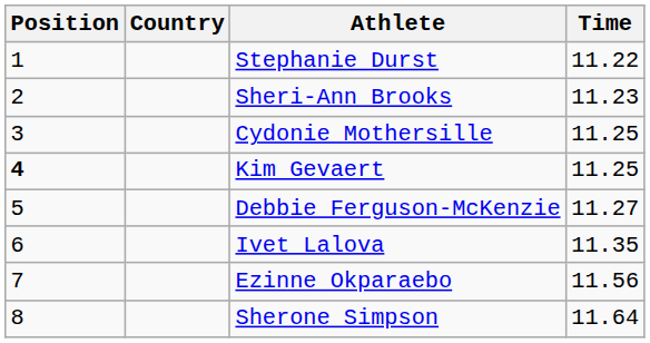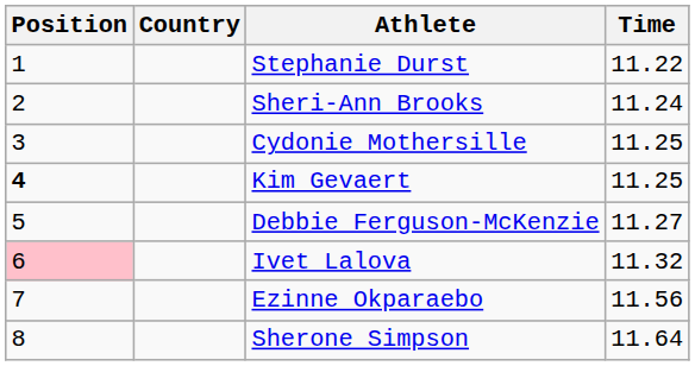 <table class="wikitable">
 <tr>
 <th>Position</th>
 <th>Country</th>
 <th>Athlete</th>
 <th>Time</th>
 </tr>
 <tr>
 <td>1</td>
 <td></td>
 <td><a href='#'>Stephanie Durst</a></td>
 <td>11.22</td>
 </tr>
 <tr>
 <td>2</td>
 <td></td>
 <td><a href='#'>Sheri-Ann Brooks</a></td>
-<td>11.23</td>
+<td>11.24</td>
 </tr>
 <tr>
 <td>3</td>
 <td></td>
 <td><a href='#'>Cydonie Mothersille</a></td>
 <td>11.25</td>
 </tr>
 <tr>
 <td><strong>4</strong></td>
 <td></td>
 <td><a href='#'>Kim Gevaert</a></td>
 <td>11.25</td>
 </tr>
 <tr>
 <td>5</td>
 <td></td>
 <td><a href='#'>Debbie Ferguson-McKenzie</a></td>
 <td>11.27</td>
 </tr>
 <tr>
-<td>6</td>
+<td style="background: pink;">6</td>
 <td></td>
 <td><a href='#'>Ivet Lalova</a></td>
-<td>11.35</td>
+<td>11.32</td>
 </tr>
 <tr>
 <td>7</td>
 <td></td>
 <td><a href='#'>Ezinne Okparaebo</a></td>
 <td>11.56</td>
 </tr>
 <tr>
 <td>8</td>
 <td></td>
 <td><a href='#'>Sherone Simpson</a></td>
 <td>11.64</td>
 </tr>
 </table>
